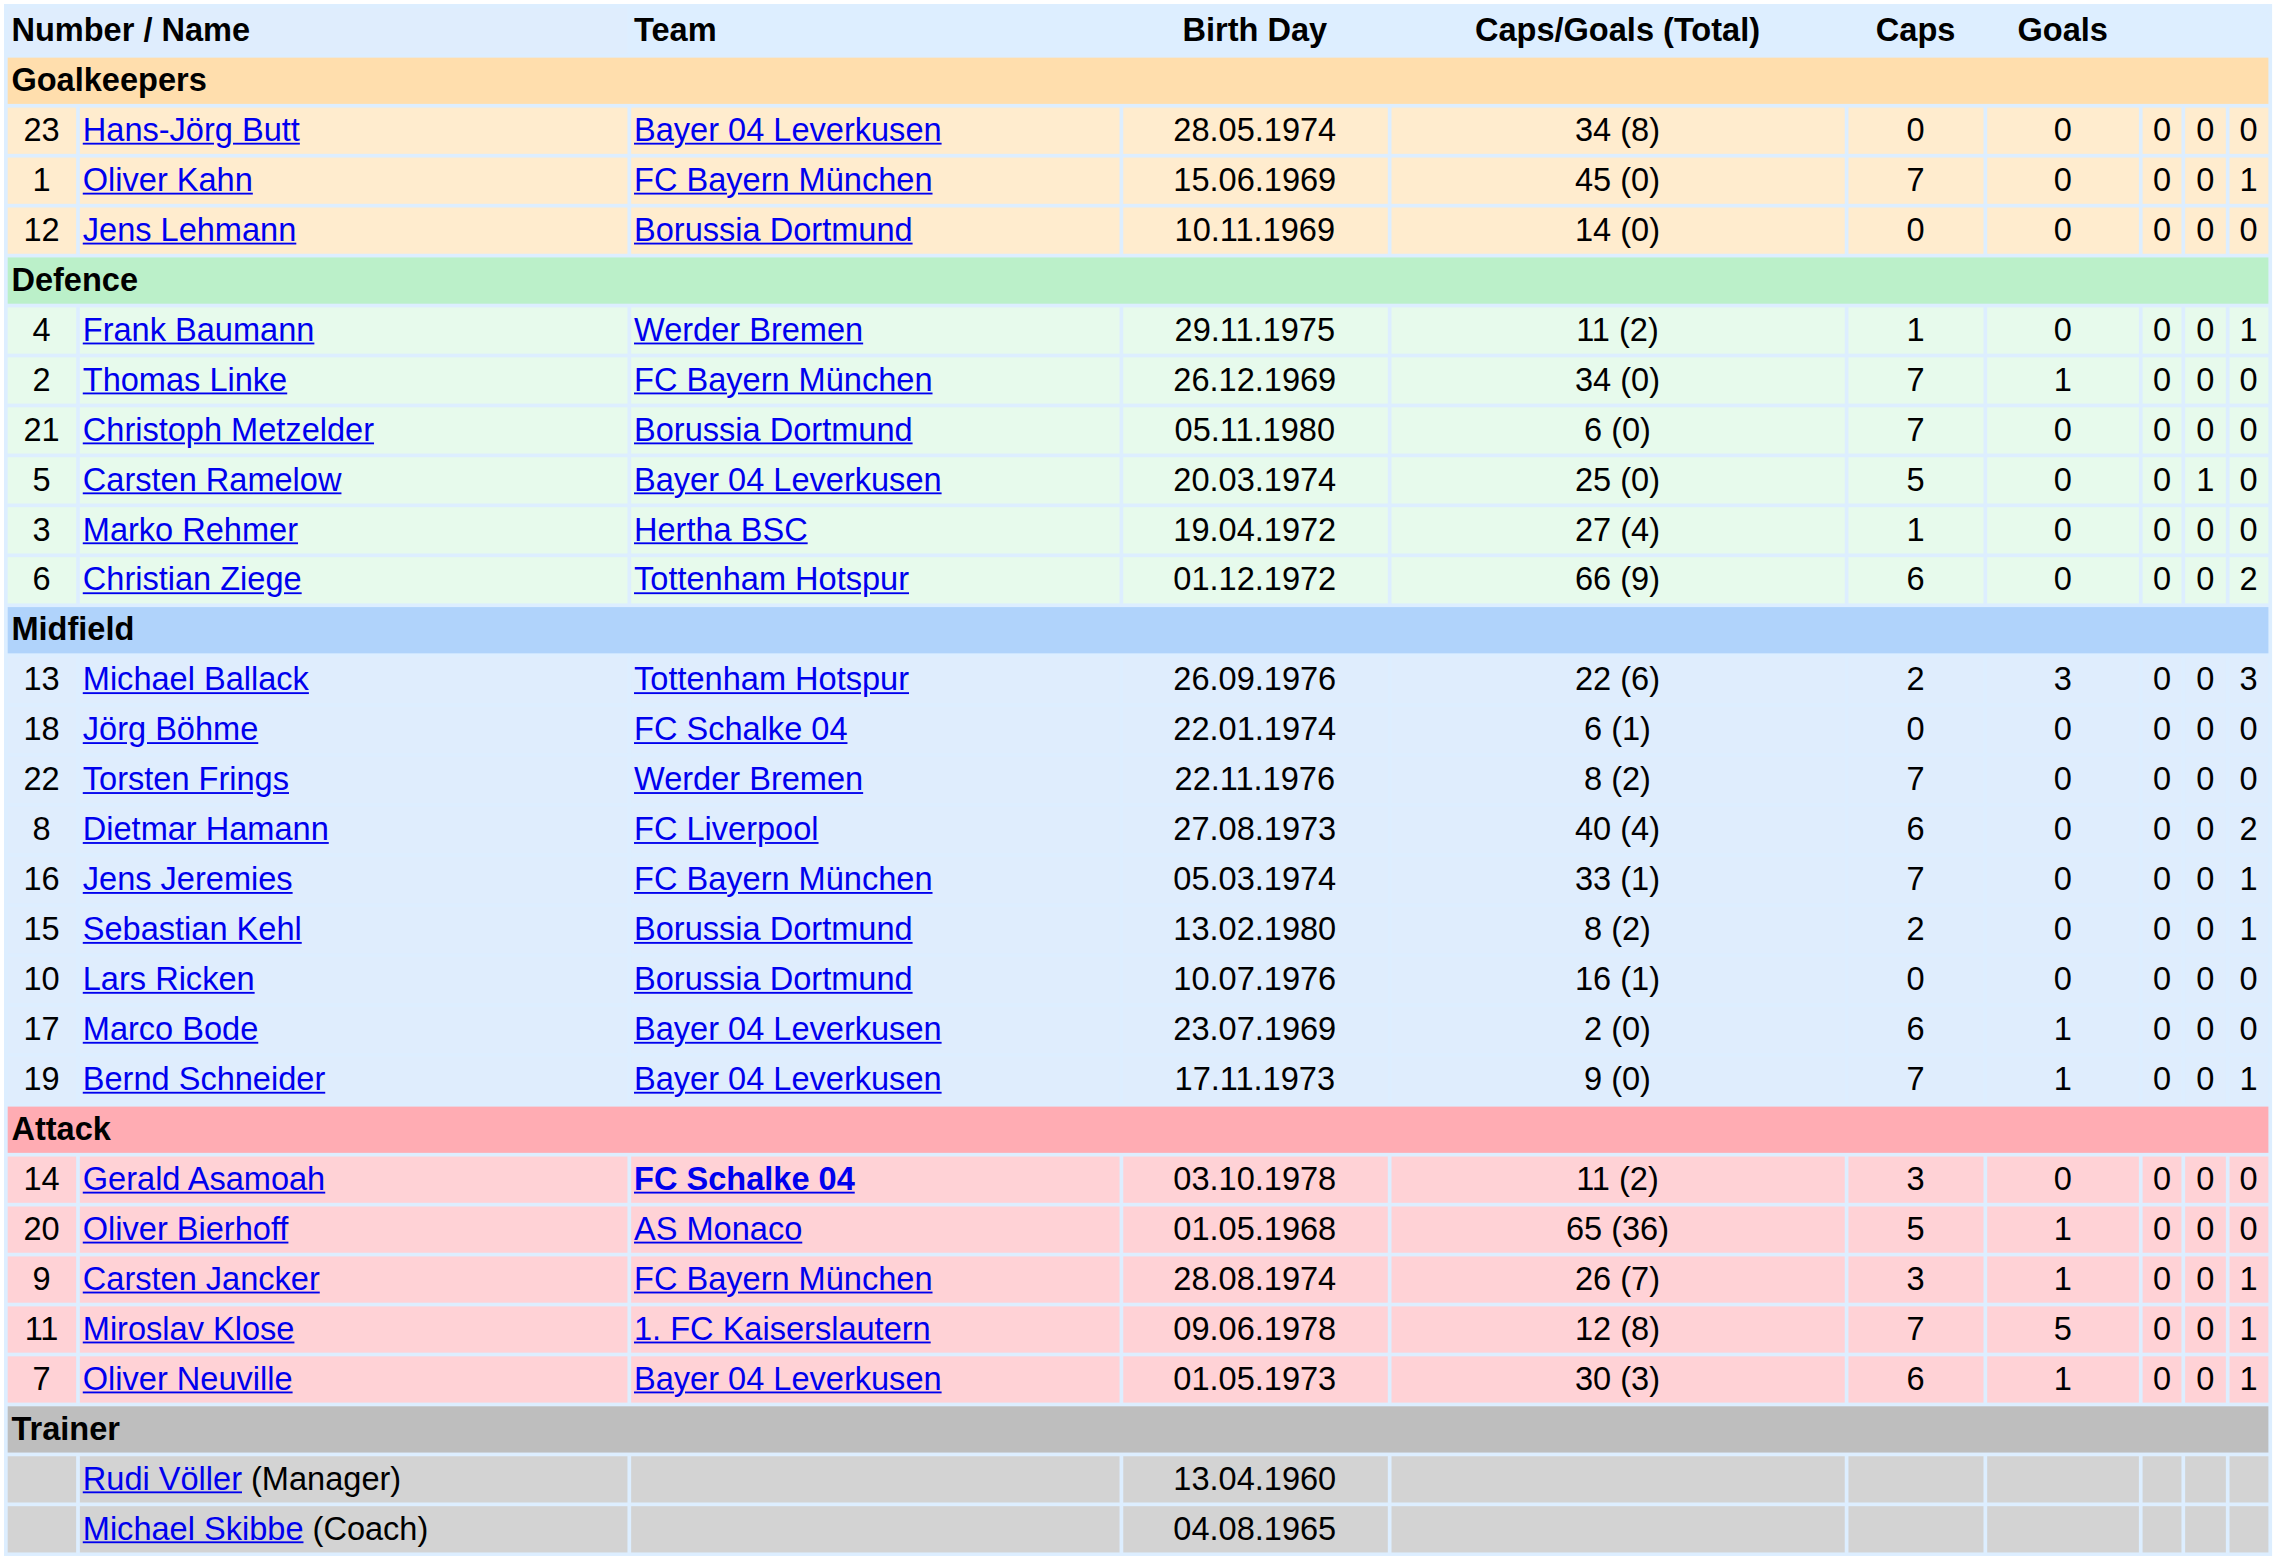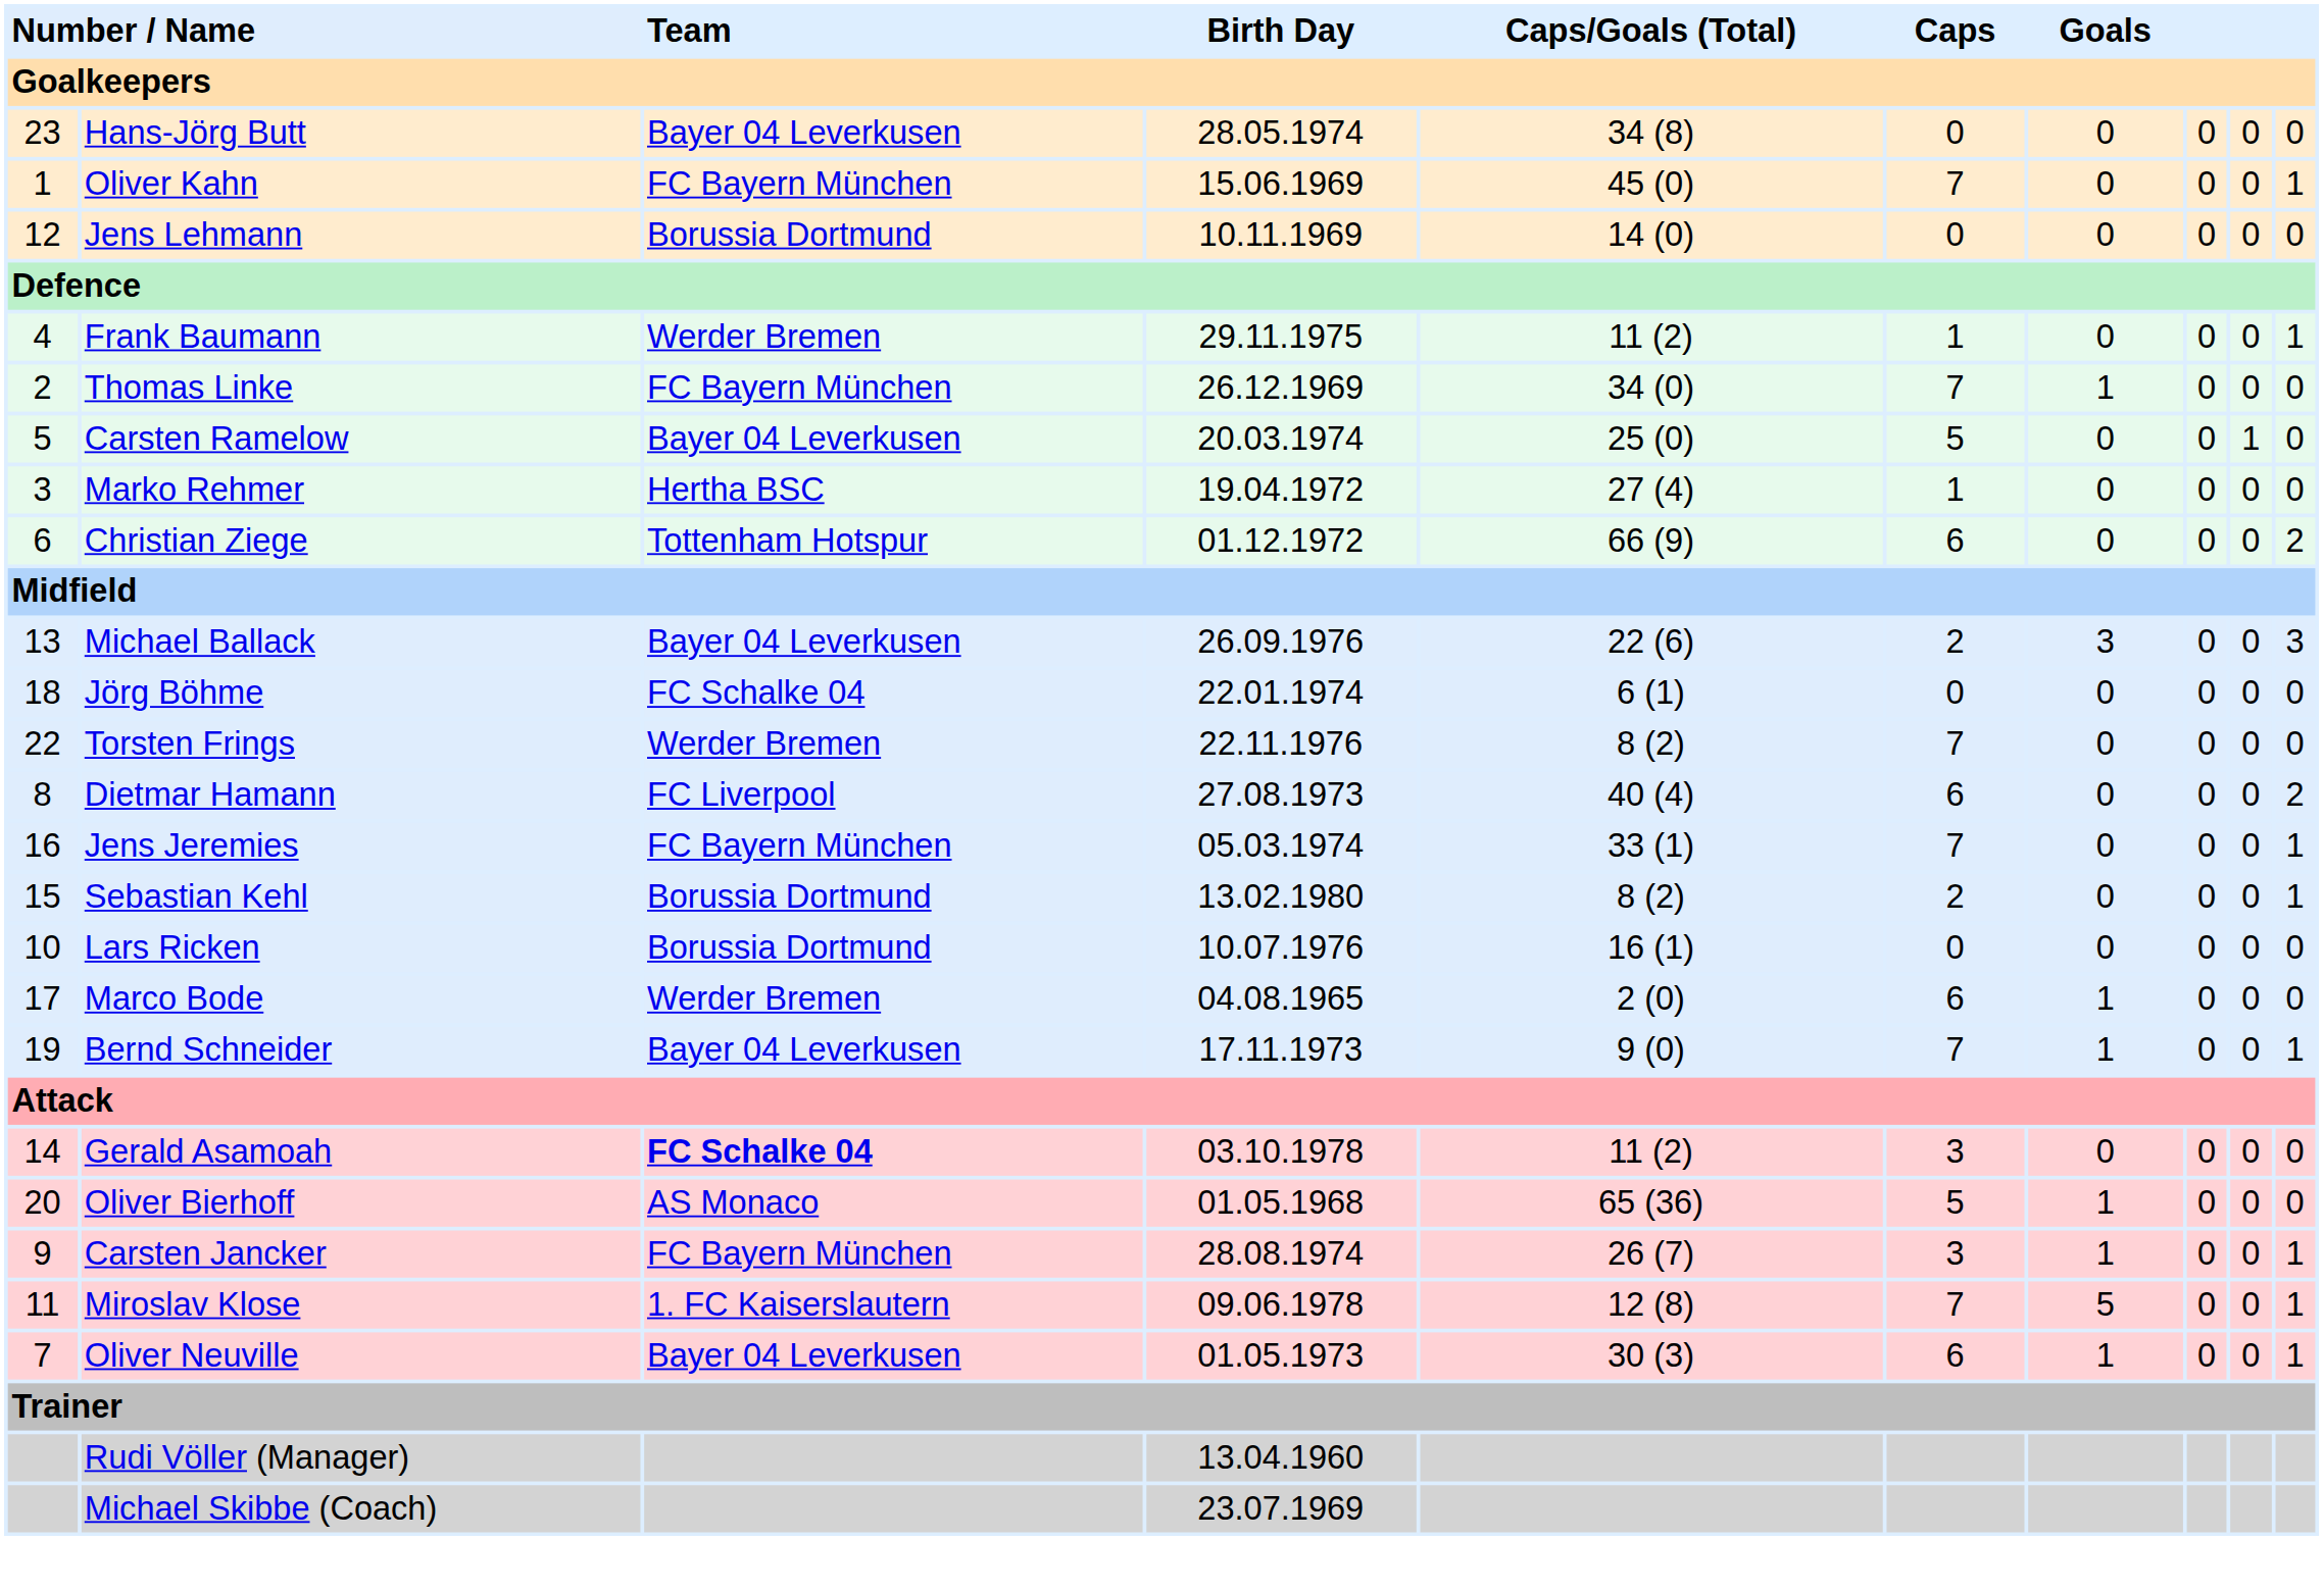 <table border="0" cellpadding="2" cellspacing="border"  style="text-align:center; font-size:110%; background:#def; width:97%;">
 <tr>
 <th colspan="2"  style="background:#dfedfd; text-align:left;">Number / Name</th>
 <th style="text-align:left;">Team</th>
 <th>Birth Day</th>
 <th>Caps/Goals (Total)</th>
 <th>Caps</th>
 <th>Goals</th>
 <th></th>
 <th></th>
 <th></th>
 </tr>
 <tr>
 <th colspan="10"  style="background:#ffdead; text-align:left;">Goalkeepers</th>
 </tr>
 <tr style="background:#ffecce;">
 <td>23</td>
 <td style="text-align:left;"><a href='#'>Hans-Jörg Butt</a></td>
 <td style="text-align:left;"><a href='#'>Bayer 04 Leverkusen</a></td>
 <td>28.05.1974</td>
 <td>34 (8)</td>
 <td>0</td>
 <td>0</td>
 <td>0</td>
 <td>0</td>
 <td>0</td>
 </tr>
 <tr style="background:#ffecce;">
 <td>1</td>
 <td style="text-align:left;"><a href='#'>Oliver Kahn</a></td>
 <td style="text-align:left;"><a href='#'>FC Bayern München</a></td>
 <td>15.06.1969</td>
 <td>45 (0)</td>
 <td>7</td>
 <td>0</td>
 <td>0</td>
 <td>0</td>
 <td>1</td>
 </tr>
 <tr style="background:#ffecce;">
 <td>12</td>
 <td style="text-align:left;"><a href='#'>Jens Lehmann</a></td>
 <td style="text-align:left;"><a href='#'>Borussia Dortmund</a></td>
 <td>10.11.1969</td>
 <td>14 (0)</td>
 <td>0</td>
 <td>0</td>
 <td>0</td>
 <td>0</td>
 <td>0</td>
 </tr>
 <tr>
 <th colspan="10"  style="background:#bbf0c9; text-align:left;">Defence</th>
 </tr>
 <tr style="background:#e7faec;">
 <td>4</td>
 <td style="text-align:left;"><a href='#'>Frank Baumann</a></td>
 <td style="text-align:left;"><a href='#'>Werder Bremen</a></td>
 <td>29.11.1975</td>
 <td>11 (2)</td>
 <td>1</td>
 <td>0</td>
 <td>0</td>
 <td>0</td>
 <td>1</td>
 </tr>
 <tr style="background:#e7faec;">
 <td>2</td>
 <td style="text-align:left;"><a href='#'>Thomas Linke</a></td>
 <td style="text-align:left;"><a href='#'>FC Bayern München</a></td>
 <td>26.12.1969</td>
 <td>34 (0)</td>
 <td>7</td>
 <td>1</td>
 <td>0</td>
 <td>0</td>
 <td>0</td>
 </tr>
 <tr style="background:#e7faec;">
-<td>21</td>
-<td style="text-align:left;"><a href='#'>Christoph Metzelder</a></td>
-<td style="text-align:left;"><a href='#'>Borussia Dortmund</a></td>
-<td>05.11.1980</td>
-<td>6 (0)</td>
-<td>7</td>
-<td>0</td>
-<td>0</td>
-<td>0</td>
-<td>0</td>
-</tr>
-<tr style="background:#e7faec;">
 <td>5</td>
 <td style="text-align:left;"><a href='#'>Carsten Ramelow</a></td>
 <td style="text-align:left;"><a href='#'>Bayer 04 Leverkusen</a></td>
 <td>20.03.1974</td>
 <td>25 (0)</td>
 <td>5</td>
 <td>0</td>
 <td>0</td>
 <td>1</td>
 <td>0</td>
 </tr>
 <tr style="background:#e7faec;">
 <td>3</td>
 <td style="text-align:left;"><a href='#'>Marko Rehmer</a></td>
 <td style="text-align:left;"><a href='#'>Hertha BSC</a></td>
 <td>19.04.1972</td>
 <td>27 (4)</td>
 <td>1</td>
 <td>0</td>
 <td>0</td>
 <td>0</td>
 <td>0</td>
 </tr>
 <tr style="background:#e7faec;">
 <td>6</td>
 <td style="text-align:left;"><a href='#'>Christian Ziege</a></td>
 <td style="text-align:left;"><a href='#'>Tottenham Hotspur</a></td>
 <td>01.12.1972</td>
 <td>66 (9)</td>
 <td>6</td>
 <td>0</td>
 <td>0</td>
 <td>0</td>
 <td>2</td>
 </tr>
 <tr>
 <th colspan="10"  style="background:#b0d3fb; text-align:left;">Midfield</th>
 </tr>
 <tr style="background:#dfedfd;">
 <td>13</td>
 <td style="text-align:left;"><a href='#'>Michael Ballack</a></td>
-<td style="text-align:left;"><a href='#'>Tottenham Hotspur</a></td>
+<td style="text-align:left;"><a href='#'>Bayer 04 Leverkusen</a></td>
 <td>26.09.1976</td>
 <td>22 (6)</td>
 <td>2</td>
 <td>3</td>
 <td>0</td>
 <td>0</td>
 <td>3</td>
 </tr>
 <tr style="background:#dfedfd;">
 <td>18</td>
 <td style="text-align:left;"><a href='#'>Jörg Böhme</a></td>
 <td style="text-align:left;"><a href='#'>FC Schalke 04</a></td>
 <td>22.01.1974</td>
 <td>6 (1)</td>
 <td>0</td>
 <td>0</td>
 <td>0</td>
 <td>0</td>
 <td>0</td>
 </tr>
 <tr style="background:#dfedfd;">
 <td>22</td>
 <td style="text-align:left;"><a href='#'>Torsten Frings</a></td>
 <td style="text-align:left;"><a href='#'>Werder Bremen</a></td>
 <td>22.11.1976</td>
 <td>8 (2)</td>
 <td>7</td>
 <td>0</td>
 <td>0</td>
 <td>0</td>
 <td>0</td>
 </tr>
 <tr style="background:#dfedfd;">
 <td>8</td>
 <td style="text-align:left;"><a href='#'>Dietmar Hamann</a></td>
 <td style="text-align:left;"><a href='#'>FC Liverpool</a></td>
 <td>27.08.1973</td>
 <td>40 (4)</td>
 <td>6</td>
 <td>0</td>
 <td>0</td>
 <td>0</td>
 <td>2</td>
 </tr>
 <tr style="background:#dfedfd;">
 <td>16</td>
 <td style="text-align:left;"><a href='#'>Jens Jeremies</a></td>
 <td style="text-align:left;"><a href='#'>FC Bayern München</a></td>
 <td>05.03.1974</td>
 <td>33 (1)</td>
 <td>7</td>
 <td>0</td>
 <td>0</td>
 <td>0</td>
 <td>1</td>
 </tr>
 <tr style="background:#dfedfd;">
 <td>15</td>
 <td style="text-align:left;"><a href='#'>Sebastian Kehl</a></td>
 <td style="text-align:left;"><a href='#'>Borussia Dortmund</a></td>
 <td>13.02.1980</td>
 <td>8 (2)</td>
 <td>2</td>
 <td>0</td>
 <td>0</td>
 <td>0</td>
 <td>1</td>
 </tr>
 <tr style="background:#dfedfd;">
 <td>10</td>
 <td style="text-align:left;"><a href='#'>Lars Ricken</a></td>
 <td style="text-align:left;"><a href='#'>Borussia Dortmund</a></td>
 <td>10.07.1976</td>
 <td>16 (1)</td>
 <td>0</td>
 <td>0</td>
 <td>0</td>
 <td>0</td>
 <td>0</td>
 </tr>
 <tr style="background:#dfedfd;">
 <td>17</td>
 <td style="text-align:left;"><a href='#'>Marco Bode</a></td>
-<td style="text-align:left;"><a href='#'>Bayer 04 Leverkusen</a></td>
-<td>23.07.1969</td>
+<td style="text-align:left;"><a href='#'>Werder Bremen</a></td>
+<td>04.08.1965</td>
 <td>2 (0)</td>
 <td>6</td>
 <td>1</td>
 <td>0</td>
 <td center>0</td>
 <td>0</td>
 </tr>
 <tr style="background:#dfedfd;">
 <td>19</td>
 <td align="left"><a href='#'>Bernd Schneider</a></td>
 <td style="text-align:left;"><a href='#'>Bayer 04 Leverkusen</a></td>
 <td>17.11.1973</td>
 <td>9 (0)</td>
 <td>7</td>
 <td>1</td>
 <td>0</td>
 <td>0</td>
 <td>1</td>
 </tr>
 <tr>
 <th colspan="10"  style="background:#ffacb3; text-align:left;">Attack</th>
 </tr>
 <tr style="background:#ffd2d6;">
 <td>14</td>
 <td style="text-align:left;"><a href='#'>Gerald Asamoah</a></td>
 <td style="text-align:left;"><strong><a href='#'>FC Schalke 04</a></strong></td>
 <td>03.10.1978</td>
 <td>11 (2)</td>
 <td>3</td>
 <td>0</td>
 <td>0</td>
 <td>0</td>
 <td>0</td>
 </tr>
 <tr style="background:#ffd2d6;">
 <td>20</td>
 <td style="text-align:left;"><a href='#'>Oliver Bierhoff</a></td>
 <td style="text-align:left;"><a href='#'>AS Monaco</a></td>
 <td>01.05.1968</td>
 <td>65 (36)</td>
 <td>5</td>
 <td>1</td>
 <td>0</td>
 <td>0</td>
 <td>0</td>
 </tr>
 <tr style="background:#ffd2d6;">
 <td>9</td>
 <td style="text-align:left;"><a href='#'>Carsten Jancker</a></td>
 <td style="text-align:left;"><a href='#'>FC Bayern München</a></td>
 <td>28.08.1974</td>
 <td>26 (7)</td>
 <td>3</td>
 <td>1</td>
 <td>0</td>
 <td>0</td>
 <td>1</td>
 </tr>
 <tr style="background:#ffd2d6;">
 <td>11</td>
 <td style="text-align:left;"><a href='#'>Miroslav Klose</a></td>
 <td style="text-align:left;"><a href='#'>1. FC Kaiserslautern</a></td>
 <td>09.06.1978</td>
 <td>12 (8)</td>
 <td>7</td>
 <td>5</td>
 <td>0</td>
 <td>0</td>
 <td>1</td>
 </tr>
 <tr style="background:#ffd2d6;">
 <td>7</td>
 <td style="text-align:left;"><a href='#'>Oliver Neuville</a></td>
 <td style="text-align:left;"><a href='#'>Bayer 04 Leverkusen</a></td>
 <td>01.05.1973</td>
 <td>30 (3)</td>
 <td>6</td>
 <td>1</td>
 <td>0</td>
 <td>0</td>
 <td>1</td>
 </tr>
 <tr>
 <th colspan="10"  style="background:#bebebe; text-align:left;">Trainer</th>
 </tr>
 <tr style="background:#d3d3d3;">
 <td></td>
 <td style="text-align:left;"><a href='#'>Rudi Völler</a> (Manager)</td>
 <td></td>
 <td>13.04.1960</td>
 <td></td>
 <td></td>
 <td></td>
 <td></td>
 <td></td>
 <td></td>
 </tr>
 <tr style="background:#d3d3d3;">
 <td></td>
 <td style="text-align:left;"><a href='#'>Michael Skibbe</a> (Coach)</td>
 <td></td>
-<td>04.08.1965</td>
+<td>23.07.1969</td>
 <td></td>
 <td></td>
 <td></td>
 <td></td>
 <td></td>
 <td></td>
 </tr>
 </table>
